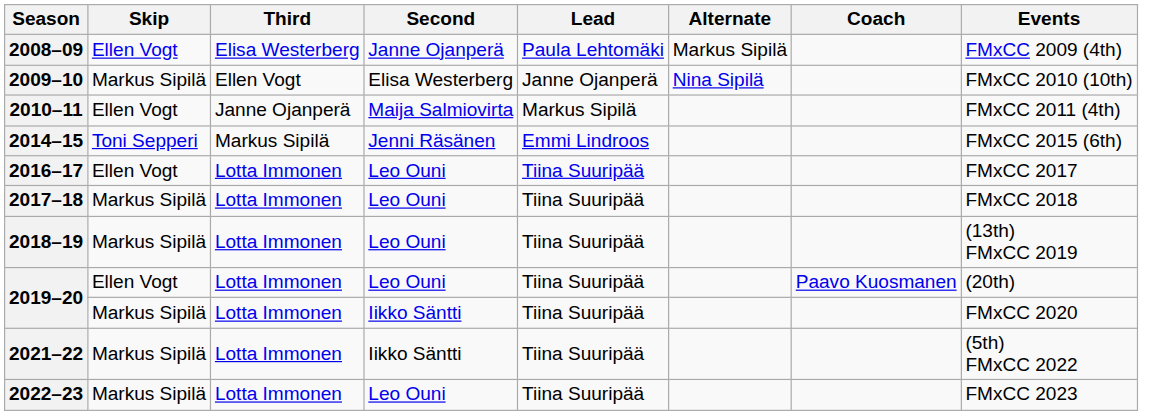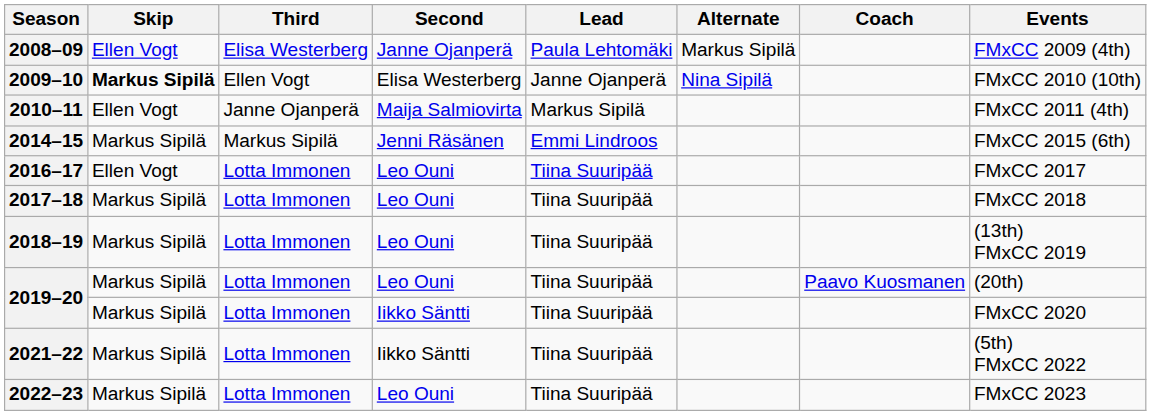 <table class="wikitable">
 <tr>
 <th scope="col">Season</th>
 <th scope="col">Skip</th>
 <th scope="col">Third</th>
 <th scope="col">Second</th>
 <th scope="col">Lead</th>
 <th scope="col">Alternate</th>
 <th scope="col">Coach</th>
 <th scope="col">Events</th>
 </tr>
 <tr>
 <th scope="row">2008–09</th>
 <td><a href='#'>Ellen Vogt</a></td>
 <td><a href='#'>Elisa Westerberg</a></td>
 <td><a href='#'>Janne Ojanperä</a></td>
 <td><a href='#'>Paula Lehtomäki</a></td>
 <td>Markus Sipilä</td>
 <td></td>
 <td><a href='#'>FMxCC</a> 2009 (4th)</td>
 </tr>
 <tr>
 <th scope="row">2009–10</th>
-<td>Markus Sipilä</td>
+<td><strong>Markus Sipilä</strong></td>
 <td>Ellen Vogt</td>
 <td>Elisa Westerberg</td>
 <td>Janne Ojanperä</td>
 <td><a href='#'>Nina Sipilä</a></td>
 <td></td>
 <td>FMxCC 2010 (10th)</td>
 </tr>
 <tr>
 <th scope="row">2010–11</th>
 <td>Ellen Vogt</td>
 <td>Janne Ojanperä</td>
 <td><a href='#'>Maija Salmiovirta</a></td>
 <td>Markus Sipilä</td>
 <td></td>
 <td></td>
 <td>FMxCC 2011 (4th)</td>
 </tr>
 <tr>
 <th scope="row">2014–15</th>
-<td><a href='#'>Toni Sepperi</a></td>
+<td>Markus Sipilä</td>
 <td>Markus Sipilä</td>
 <td><a href='#'>Jenni Räsänen</a></td>
 <td><a href='#'>Emmi Lindroos</a></td>
 <td></td>
 <td></td>
 <td>FMxCC 2015 (6th)</td>
 </tr>
 <tr>
 <th scope="row">2016–17</th>
 <td>Ellen Vogt</td>
 <td><a href='#'>Lotta Immonen</a></td>
 <td><a href='#'>Leo Ouni</a></td>
 <td><a href='#'>Tiina Suuripää</a></td>
 <td></td>
 <td></td>
 <td>FMxCC 2017 </td>
 </tr>
 <tr>
 <th scope="row">2017–18</th>
 <td>Markus Sipilä</td>
 <td><a href='#'>Lotta Immonen</a></td>
 <td><a href='#'>Leo Ouni</a></td>
 <td>Tiina Suuripää</td>
 <td></td>
 <td></td>
 <td>FMxCC 2018 </td>
 </tr>
 <tr>
 <th scope="row">2018–19</th>
 <td>Markus Sipilä</td>
 <td><a href='#'>Lotta Immonen</a></td>
 <td><a href='#'>Leo Ouni</a></td>
 <td>Tiina Suuripää</td>
 <td></td>
 <td></td>
 <td> (13th)<br>FMxCC 2019 </td>
 </tr>
 <tr>
 <th scope="row" rowspan="2">2019–20</th>
-<td>Ellen Vogt</td>
+<td>Markus Sipilä</td>
 <td><a href='#'>Lotta Immonen</a></td>
 <td><a href='#'>Leo Ouni</a></td>
 <td>Tiina Suuripää</td>
 <td></td>
 <td><a href='#'>Paavo Kuosmanen</a></td>
 <td> (20th)</td>
 </tr>
 <tr>
 <td>Markus Sipilä</td>
 <td><a href='#'>Lotta Immonen</a></td>
 <td><a href='#'>Iikko Säntti</a></td>
 <td>Tiina Suuripää</td>
 <td></td>
 <td></td>
 <td>FMxCC 2020 </td>
 </tr>
 <tr>
 <th scope="row">2021–22</th>
 <td>Markus Sipilä</td>
 <td><a href='#'>Lotta Immonen</a></td>
 <td>Iikko Säntti</td>
 <td>Tiina Suuripää</td>
 <td></td>
 <td></td>
 <td> (5th)<br>FMxCC 2022 </td>
 </tr>
 <tr>
 <th scope="row">2022–23</th>
 <td>Markus Sipilä</td>
 <td><a href='#'>Lotta Immonen</a></td>
 <td><a href='#'>Leo Ouni</a></td>
 <td>Tiina Suuripää</td>
 <td></td>
 <td></td>
 <td>FMxCC 2023 </td>
 </tr>
 </table>
